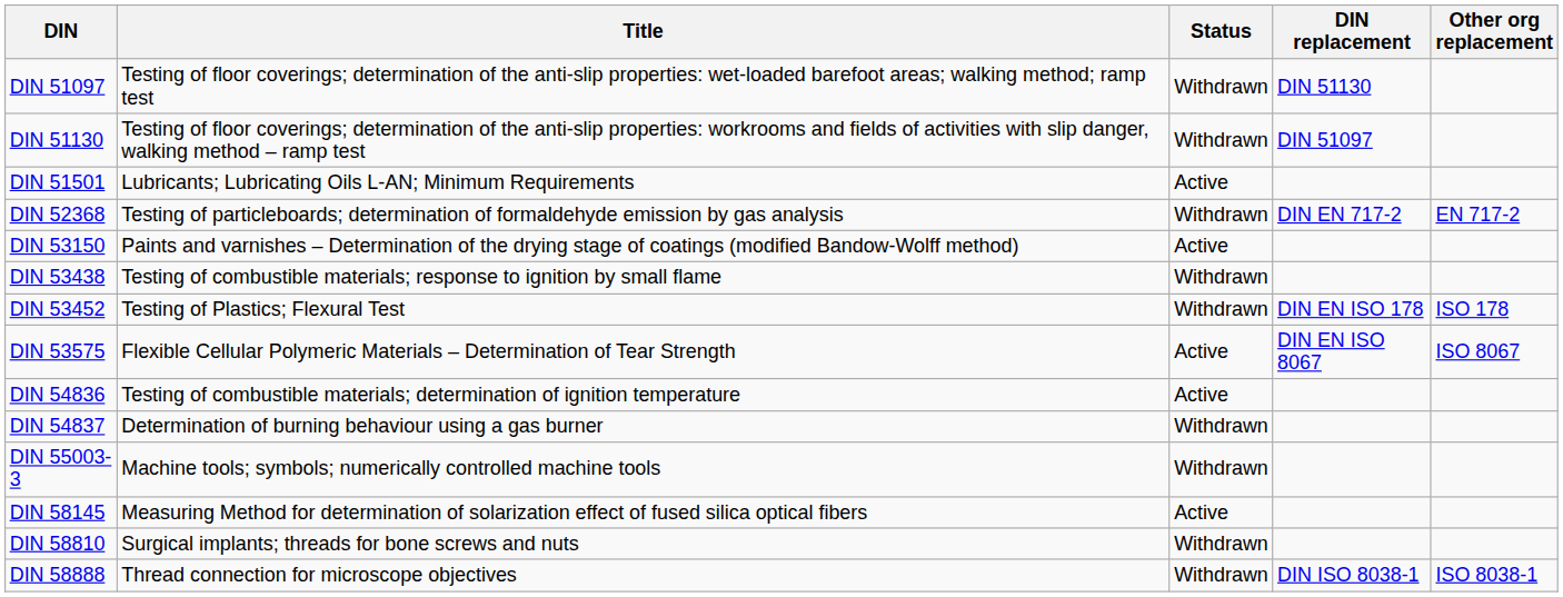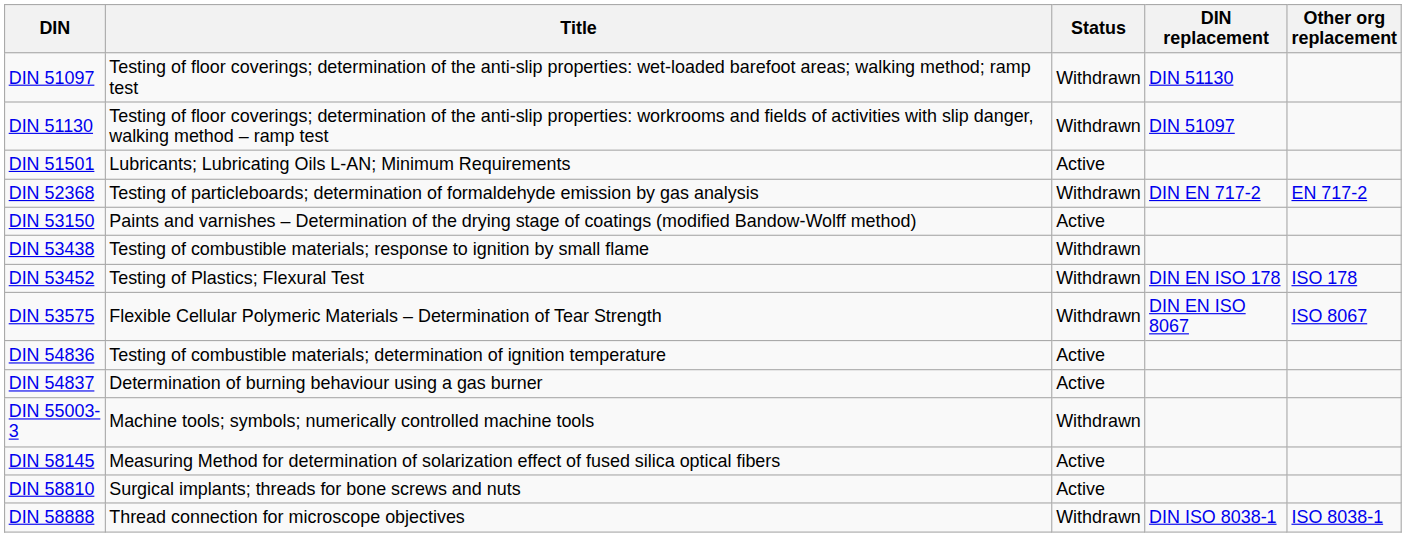 <table class="wikitable sortable">
 <tr>
 <th>DIN</th>
 <th>Title</th>
 <th>Status</th>
 <th>DIN replacement</th>
 <th>Other org<br>replacement</th>
 </tr>
 <tr>
 <td><a href='#'>DIN 51097</a></td>
 <td>Testing of floor coverings; determination of the anti-slip properties: wet-loaded barefoot areas; walking method; ramp test</td>
 <td>Withdrawn</td>
 <td><a href='#'>DIN 51130</a></td>
 <td></td>
 </tr>
 <tr>
 <td><a href='#'>DIN 51130</a></td>
 <td>Testing of floor coverings; determination of the anti-slip properties: workrooms and fields of activities with slip danger, walking method – ramp test</td>
 <td>Withdrawn</td>
 <td><a href='#'>DIN 51097</a></td>
 <td></td>
 </tr>
 <tr>
 <td><a href='#'>DIN 51501</a></td>
 <td>Lubricants; Lubricating Oils L-AN; Minimum Requirements</td>
 <td>Active</td>
 <td></td>
 <td></td>
 </tr>
 <tr>
 <td><a href='#'>DIN 52368</a></td>
 <td>Testing of particleboards; determination of formaldehyde emission by gas analysis</td>
 <td>Withdrawn</td>
 <td><a href='#'>DIN EN 717-2</a></td>
 <td><a href='#'>EN 717-2</a></td>
 </tr>
 <tr>
 <td><a href='#'>DIN 53150</a></td>
 <td>Paints and varnishes – Determination of the drying stage of coatings (modified Bandow-Wolff method)</td>
 <td>Active</td>
 <td></td>
 <td></td>
 </tr>
 <tr>
 <td><a href='#'>DIN 53438</a></td>
 <td>Testing of combustible materials; response to ignition by small flame</td>
 <td>Withdrawn</td>
 <td></td>
 <td></td>
 </tr>
 <tr>
 <td><a href='#'>DIN 53452</a></td>
 <td>Testing of Plastics; Flexural Test</td>
 <td>Withdrawn</td>
 <td><a href='#'>DIN EN ISO 178</a></td>
 <td><a href='#'>ISO 178</a></td>
 </tr>
 <tr>
 <td><a href='#'>DIN 53575</a></td>
 <td>Flexible Cellular Polymeric Materials – Determination of Tear Strength</td>
-<td>Active</td>
+<td>Withdrawn</td>
 <td><a href='#'>DIN EN ISO 8067</a></td>
 <td><a href='#'>ISO 8067</a></td>
 </tr>
 <tr>
 <td><a href='#'>DIN 54836</a></td>
 <td>Testing of combustible materials; determination of ignition temperature</td>
 <td>Active</td>
 <td></td>
 <td></td>
 </tr>
 <tr>
 <td><a href='#'>DIN 54837</a></td>
 <td>Determination of burning behaviour using a gas burner</td>
-<td>Withdrawn</td>
+<td>Active</td>
 <td></td>
 <td></td>
 </tr>
 <tr>
 <td><a href='#'>DIN 55003-3</a></td>
 <td>Machine tools; symbols; numerically controlled machine tools</td>
 <td>Withdrawn</td>
 <td></td>
 <td></td>
 </tr>
 <tr>
 <td><a href='#'>DIN 58145</a></td>
 <td>Measuring Method for determination of solarization effect of fused silica optical fibers</td>
 <td>Active</td>
 <td></td>
 <td></td>
 </tr>
 <tr>
 <td><a href='#'>DIN 58810</a></td>
 <td>Surgical implants; threads for bone screws and nuts</td>
-<td>Withdrawn</td>
+<td>Active</td>
 <td></td>
 <td></td>
 </tr>
 <tr>
 <td><a href='#'>DIN 58888</a></td>
 <td>Thread connection for microscope objectives</td>
 <td>Withdrawn</td>
 <td><a href='#'>DIN ISO 8038-1</a></td>
 <td><a href='#'>ISO 8038-1</a></td>
 </tr>
 </table>
